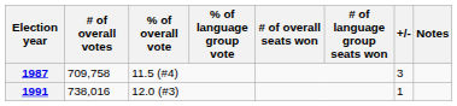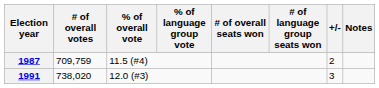 <table class=wikitable>
 <tr>
 <th>Election year</th>
 <th># of overall votes</th>
 <th>% of overall vote</th>
 <th>% of language<br>group vote</th>
 <th># of overall seats won</th>
 <th># of language<br>group seats won</th>
 <th>+/-</th>
 <th>Notes</th>
 </tr>
 <tr>
 <th><a href='#'>1987</a></th>
-<td>709,758</td>
+<td>709,759</td>
 <td colspan=2>11.5 (#4)</td>
+<td colspan=2></td>
+<td> 2</td>
+<td></td>
+</tr>
+<tr>
+<th><a href='#'>1991</a></th>
+<td>738,020</td>
+<td colspan=2>12.0 (#3)</td>
 <td colspan=2></td>
 <td> 3</td>
 <td></td>
 </tr>
-<tr>
-<th><a href='#'>1991</a></th>
-<td>738,016</td>
-<td colspan=2>12.0 (#3)</td>
-<td colspan=2></td>
-<td> 1</td>
-<td></td>
-</tr>
 </table>
